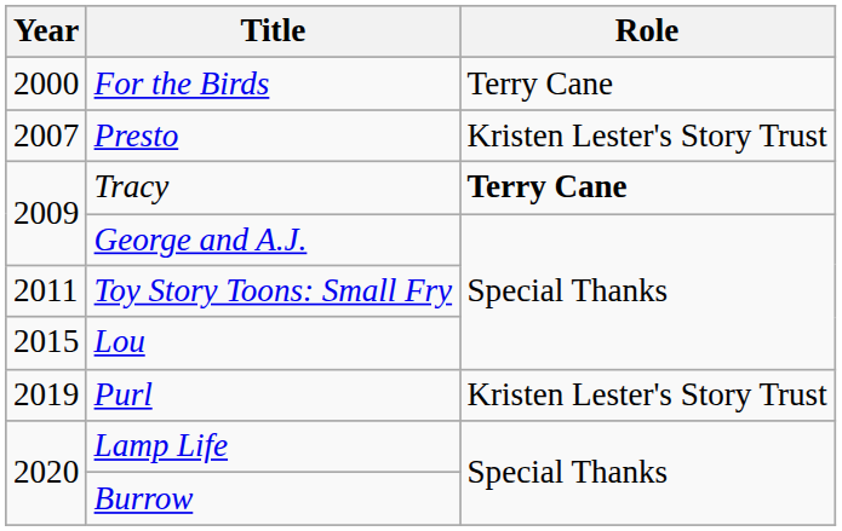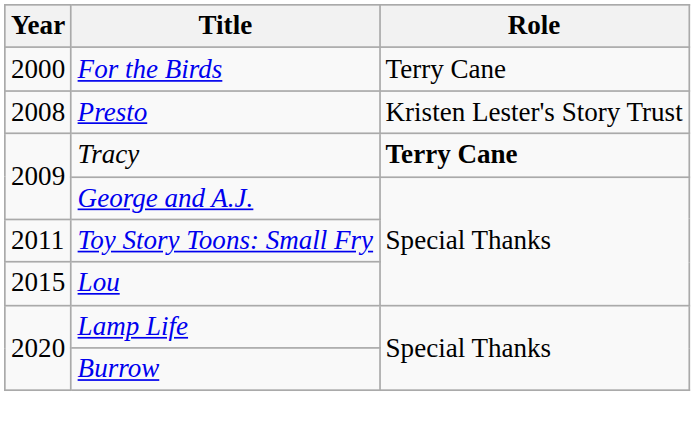 <table class="wikitable">
 <tr>
 <th>Year</th>
 <th>Title</th>
 <th>Role</th>
 </tr>
 <tr>
 <td>2000</td>
 <td><em><a href='#'>For the Birds</a></em></td>
 <td>Terry Cane</td>
 </tr>
 <tr>
-<td>2007</td>
+<td>2008</td>
 <td><em><a href='#'>Presto</a></em></td>
 <td>Kristen Lester's Story Trust</td>
 </tr>
 <tr>
 <td rowspan=2>2009</td>
 <td><em>Tracy</em></td>
 <td><strong>Terry Cane</strong></td>
 </tr>
 <tr>
 <td><em><a href='#'>George and A.J.</a></em></td>
 <td rowspan=3>Special Thanks</td>
 </tr>
 <tr>
 <td>2011</td>
 <td><em><a href='#'>Toy Story Toons: Small Fry</a></em></td>
 </tr>
 <tr>
 <td>2015</td>
 <td><em><a href='#'>Lou</a></em></td>
 </tr>
 <tr>
-<td>2019</td>
-<td><em><a href='#'>Purl</a></em></td>
-<td>Kristen Lester's Story Trust</td>
-</tr>
-<tr>
 <td rowspan=2>2020</td>
 <td><em><a href='#'>Lamp Life</a></em></td>
 <td rowspan=2>Special Thanks</td>
 </tr>
 <tr>
 <td><em><a href='#'>Burrow</a></em></td>
 </tr>
 </table>
